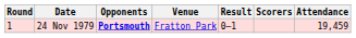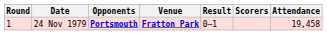 <table class="wikitable">
 <tr>
 <th>Round</th>
 <th>Date</th>
 <th>Opponents</th>
 <th>Venue</th>
 <th>Result</th>
 <th>Scorers</th>
 <th>Attendance</th>
 </tr>
 <tr bgcolor="#ffdddd">
 <td>1</td>
 <td>24 Nov 1979</td>
 <td><strong><a href='#'>Portsmouth</a></strong></td>
-<td><a href='#'>Fratton Park</a></td>
+<td><strong><a href='#'>Fratton Park</a></strong></td>
 <td>0–1</td>
 <td></td>
-<td align="right">19,459</td>
+<td align="right">19,458</td>
 </tr>
 </table>
